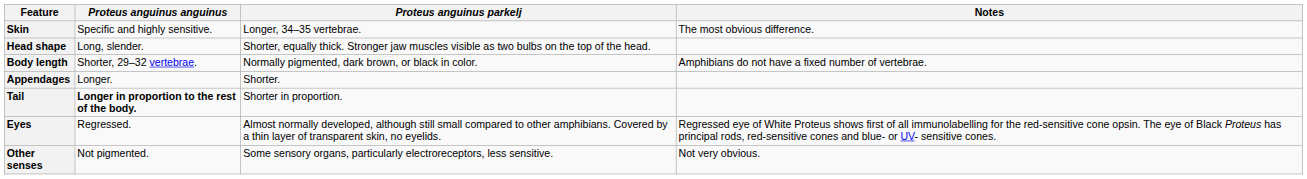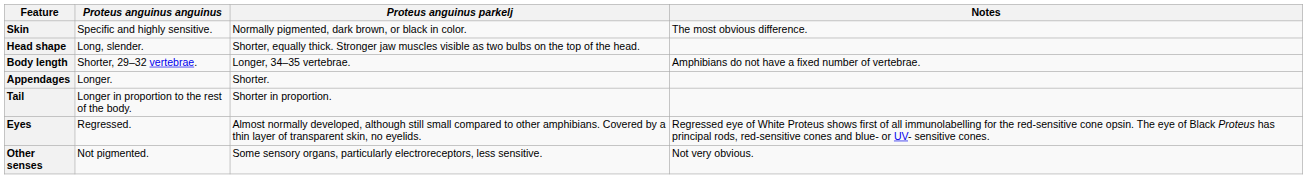 <table class="wikitable">
 <tr>
 <th>Feature</th>
 <th><em>Proteus anguinus anguinus</em></th>
 <th><em>Proteus anguinus parkelj</em></th>
 <th>Notes</th>
 </tr>
 <tr>
 <th style="text-align:left; vertical-align:top;">Skin</th>
 <td valign="top">Specific and highly sensitive.</td>
-<td valign="top">Longer, 34–35 vertebrae.</td>
+<td>Normally pigmented, dark brown, or black in color.</td>
 <td valign="top">The most obvious difference.</td>
 </tr>
 <tr>
 <th style="text-align:left; vertical-align:top;">Head shape</th>
 <td valign="top">Long, slender.</td>
 <td>Shorter, equally thick. Stronger jaw muscles visible as two bulbs on the top of the head.</td>
 </tr>
 <tr>
 <th style="text-align:left; vertical-align:top;">Body length</th>
 <td valign="top">Shorter, 29–32 <a href='#'>vertebrae</a>.</td>
-<td>Normally pigmented, dark brown, or black in color.</td>
+<td valign="top">Longer, 34–35 vertebrae.</td>
 <td>Amphibians do not have a fixed number of vertebrae.</td>
 </tr>
 <tr>
 <th style="text-align:left; vertical-align:top;">Appendages</th>
 <td valign="top">Longer.</td>
 <td valign="top">Shorter.</td>
 <td></td>
 </tr>
 <tr>
 <th style="text-align:left; vertical-align:top;">Tail</th>
-<td valign="top"><strong>Longer in proportion to the rest of the body.</strong></td>
+<td valign="top">Longer in proportion to the rest of the body.</td>
 <td valign="top">Shorter in proportion.</td>
 </tr>
 <tr>
 <th style="text-align:left; vertical-align:top;">Eyes</th>
 <td valign="top">Regressed.</td>
 <td valign="top">Almost normally developed, although still small compared to other amphibians. Covered by a thin layer of transparent skin, no eyelids.</td>
 <td valign="top">Regressed eye of White Proteus shows first of all immunolabelling for the red-sensitive cone opsin. The eye of Black <em>Proteus</em> has principal rods, red-sensitive cones and blue- or <a href='#'>UV</a>- sensitive cones.</td>
 </tr>
 <tr>
 <th style="text-align:left;">Other senses</th>
 <td valign="top">Not pigmented.</td>
 <td valign="top">Some sensory organs, particularly electroreceptors, less sensitive.</td>
 <td valign="top">Not very obvious.</td>
 </tr>
 </table>
